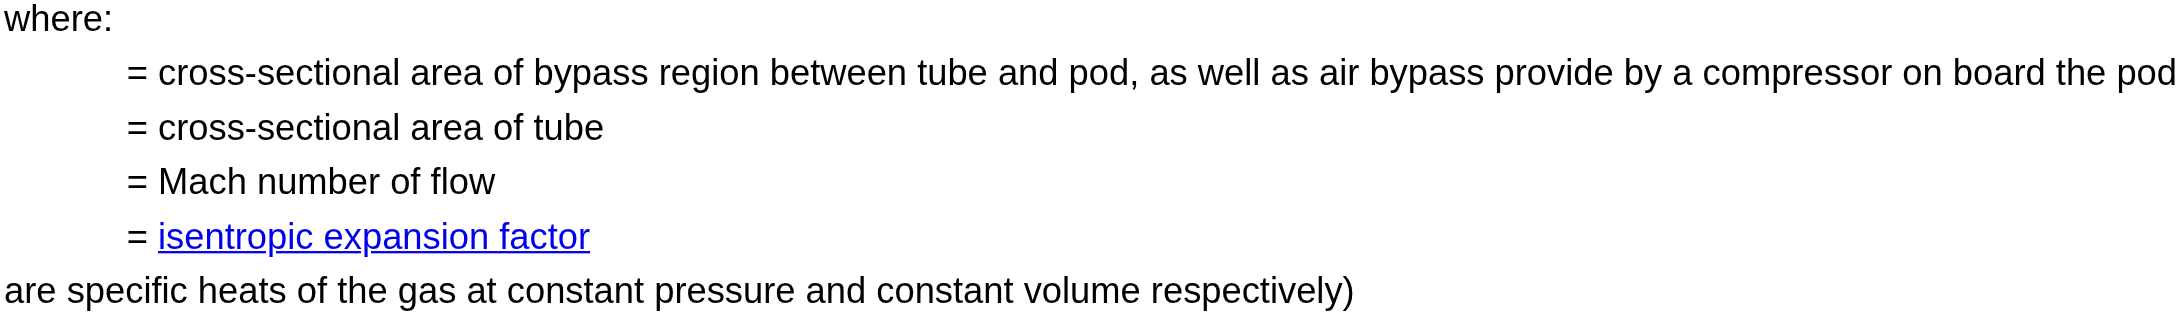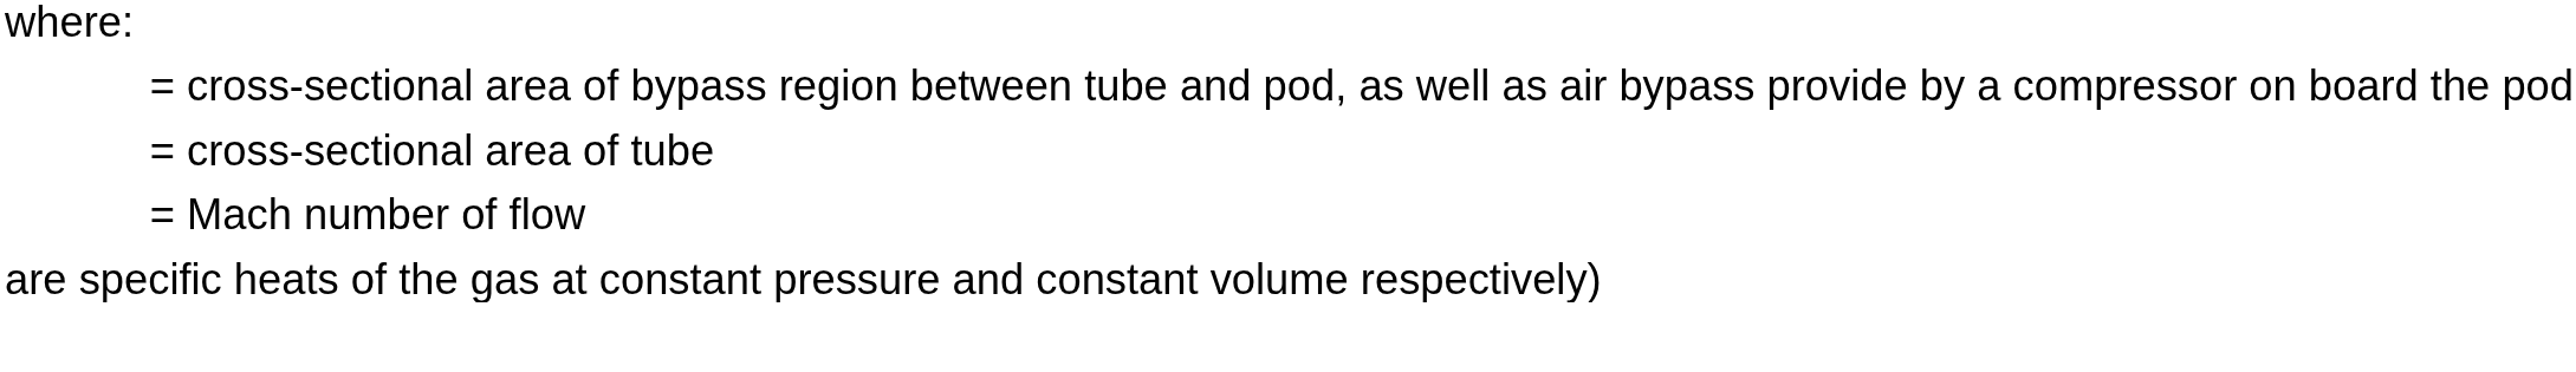 <table border="0" cellpadding="2">
 <tr>
 <td align="left">where:</td>
 <td> </td>
 </tr>
 <tr>
 <th align="right"></th>
 <td align="left">= cross-sectional area of bypass region between tube and pod, as well as air bypass provide by a compressor on board the pod</td>
 </tr>
 <tr>
 <th></th>
 <td>= cross-sectional area of tube</td>
 </tr>
 <tr>
 <th align="right"></th>
 <td align="left">= Mach number of flow</td>
 </tr>
 <tr>
-<th align="right"></th>
-<td align="left"> = <a href='#'>isentropic expansion factor</a></td>
-</tr>
-<tr>
 <td colspan="2"> are specific heats of the gas at constant pressure and constant volume respectively)</td>
 </tr>
 </table>
